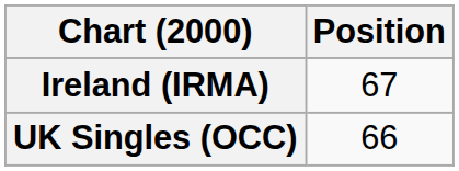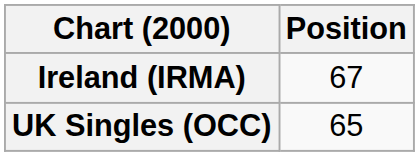 <table class="wikitable sortable plainrowheaders" style="text-align:center">
 <tr>
 <th>Chart (2000)</th>
 <th>Position</th>
 </tr>
 <tr>
 <th scope="row">Ireland (IRMA)</th>
 <td>67</td>
 </tr>
 <tr>
 <th scope="row">UK Singles (OCC)</th>
-<td>66</td>
+<td>65</td>
 </tr>
 </table>
